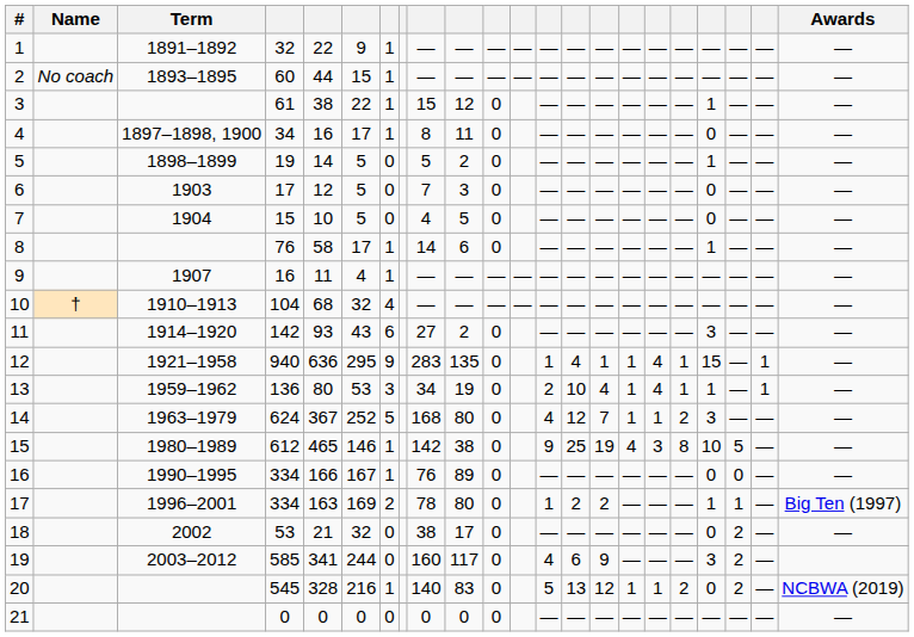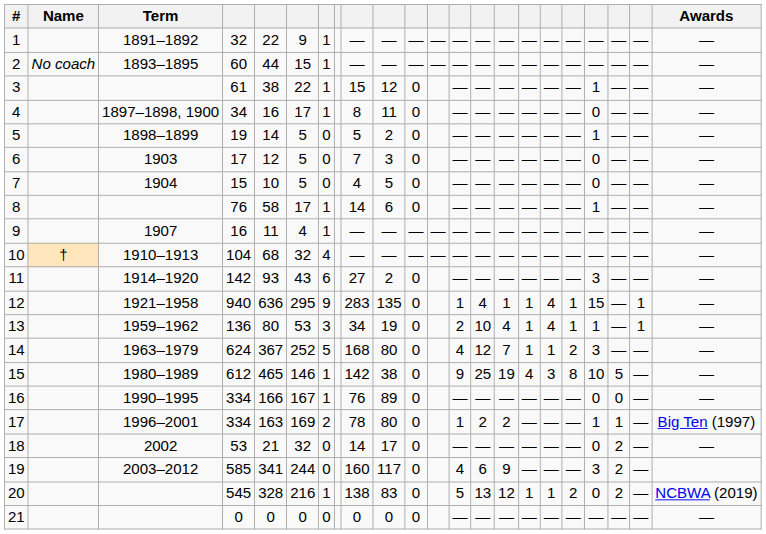 <table class="wikitable sortable" style="text-align:center;">
 <tr>
 <th scope="col">#</th>
 <th scope="col">Name</th>
 <th scope="col">Term</th>
 <th scope="col"></th>
 <th scope="col"></th>
 <th scope="col"></th>
 <th scope="col"></th>
 <th scope="col"></th>
 <th scope="col"></th>
 <th scope="col"></th>
 <th scope="col"></th>
 <th scope="col"></th>
 <th scope="col"></th>
 <th scope="col"></th>
 <th scope="col"></th>
 <th scope="col"></th>
 <th scope="col"></th>
 <th scope="col"></th>
 <th scope="col"></th>
 <th scope="col"></th>
 <th scope="col"></th>
 <th scope="col" class="unsortable">Awards</th>
 </tr>
 <tr>
 <td align="center">1</td>
 <td align="center"></td>
 <td align="center">1891–1892</td>
 <td align="center">32</td>
 <td align="center">22</td>
 <td align="center">9</td>
 <td align="center">1</td>
 <td align="center"></td>
 <td align="center">—</td>
 <td align="center">—</td>
 <td align="center">—</td>
 <td align="center">—</td>
 <td align="center">—</td>
 <td align="center">—</td>
 <td align="center">—</td>
 <td align="center">—</td>
 <td align="center">—</td>
 <td align="center">—</td>
 <td align="center">—</td>
 <td align="center">—</td>
 <td align="center">—</td>
 <td align="center">—</td>
 </tr>
 <tr>
 <td align="center">2</td>
 <td align="center"><em>No coach</em></td>
 <td align="center">1893–1895</td>
 <td align="center">60</td>
 <td align="center">44</td>
 <td align="center">15</td>
 <td align="center">1</td>
 <td align="center"></td>
 <td align="center">—</td>
 <td align="center">—</td>
 <td align="center">—</td>
 <td align="center">—</td>
 <td align="center">—</td>
 <td align="center">—</td>
 <td align="center">—</td>
 <td align="center">—</td>
 <td align="center">—</td>
 <td align="center">—</td>
 <td align="center">—</td>
 <td align="center">—</td>
 <td align="center">—</td>
 <td align="center">—</td>
 </tr>
 <tr>
 <td align="center">3</td>
 <td align="center"></td>
 <td align="center"></td>
 <td align="center">61</td>
 <td align="center">38</td>
 <td align="center">22</td>
 <td align="center">1</td>
 <td align="center"></td>
 <td align="center">15</td>
 <td align="center">12</td>
 <td align="center">0</td>
 <td align="center"></td>
 <td align="center">—</td>
 <td align="center">—</td>
 <td align="center">—</td>
 <td align="center">—</td>
 <td align="center">—</td>
 <td align="center">—</td>
 <td align="center">1</td>
 <td align="center">—</td>
 <td align="center">—</td>
 <td align="center">—</td>
 </tr>
 <tr>
 <td align="center">4</td>
 <td align="center"></td>
 <td align="center">1897–1898, 1900</td>
 <td align="center">34</td>
 <td align="center">16</td>
 <td align="center">17</td>
 <td align="center">1</td>
 <td align="center"></td>
 <td align="center">8</td>
 <td align="center">11</td>
 <td align="center">0</td>
 <td align="center"></td>
 <td align="center">—</td>
 <td align="center">—</td>
 <td align="center">—</td>
 <td align="center">—</td>
 <td align="center">—</td>
 <td align="center">—</td>
 <td align="center">0</td>
 <td align="center">—</td>
 <td align="center">—</td>
 <td align="center">—</td>
 </tr>
 <tr>
 <td align="center">5</td>
 <td align="center"></td>
 <td align="center">1898–1899</td>
 <td align="center">19</td>
 <td align="center">14</td>
 <td align="center">5</td>
 <td align="center">0</td>
 <td align="center"></td>
 <td align="center">5</td>
 <td align="center">2</td>
 <td align="center">0</td>
 <td align="center"></td>
 <td align="center">—</td>
 <td align="center">—</td>
 <td align="center">—</td>
 <td align="center">—</td>
 <td align="center">—</td>
 <td align="center">—</td>
 <td align="center">1</td>
 <td align="center">—</td>
 <td align="center">—</td>
 <td align="center">—</td>
 </tr>
 <tr>
 <td align="center">6</td>
 <td align="center"></td>
 <td align="center">1903</td>
 <td align="center">17</td>
 <td align="center">12</td>
 <td align="center">5</td>
 <td align="center">0</td>
 <td align="center"></td>
 <td align="center">7</td>
 <td align="center">3</td>
 <td align="center">0</td>
 <td align="center"></td>
 <td align="center">—</td>
 <td align="center">—</td>
 <td align="center">—</td>
 <td align="center">—</td>
 <td align="center">—</td>
 <td align="center">—</td>
 <td align="center">0</td>
 <td align="center">—</td>
 <td align="center">—</td>
 <td align="center">—</td>
 </tr>
 <tr>
 <td align="center">7</td>
 <td align="center"></td>
 <td align="center">1904</td>
 <td align="center">15</td>
 <td align="center">10</td>
 <td align="center">5</td>
 <td align="center">0</td>
 <td align="center"></td>
 <td align="center">4</td>
 <td align="center">5</td>
 <td align="center">0</td>
 <td align="center"></td>
 <td align="center">—</td>
 <td align="center">—</td>
 <td align="center">—</td>
 <td align="center">—</td>
 <td align="center">—</td>
 <td align="center">—</td>
 <td align="center">0</td>
 <td align="center">—</td>
 <td align="center">—</td>
 <td align="center">—</td>
 </tr>
 <tr>
 <td align="center">8</td>
 <td align="center"></td>
 <td align="center"></td>
 <td align="center">76</td>
 <td align="center">58</td>
 <td align="center">17</td>
 <td align="center">1</td>
 <td align="center"></td>
 <td align="center">14</td>
 <td align="center">6</td>
 <td align="center">0</td>
 <td align="center"></td>
 <td align="center">—</td>
 <td align="center">—</td>
 <td align="center">—</td>
 <td align="center">—</td>
 <td align="center">—</td>
 <td align="center">—</td>
 <td align="center">1</td>
 <td align="center">—</td>
 <td align="center">—</td>
 <td align="center">—</td>
 </tr>
 <tr>
 <td align="center">9</td>
 <td align="center"></td>
 <td align="center">1907</td>
 <td align="center">16</td>
 <td align="center">11</td>
 <td align="center">4</td>
 <td align="center">1</td>
 <td align="center"></td>
 <td align="center">—</td>
 <td align="center">—</td>
 <td align="center">—</td>
 <td align="center">—</td>
 <td align="center">—</td>
 <td align="center">—</td>
 <td align="center">—</td>
 <td align="center">—</td>
 <td align="center">—</td>
 <td align="center">—</td>
 <td align="center">—</td>
 <td align="center">—</td>
 <td align="center">—</td>
 <td align="center">—</td>
 </tr>
 <tr>
 <td align="center">10</td>
 <td bgcolor=#FFE6BD> †</td>
 <td align="center">1910–1913</td>
 <td align="center">104</td>
 <td align="center">68</td>
 <td align="center">32</td>
 <td align="center">4</td>
 <td align="center"></td>
 <td align="center">—</td>
 <td align="center">—</td>
 <td align="center">—</td>
 <td align="center">—</td>
 <td align="center">—</td>
 <td align="center">—</td>
 <td align="center">—</td>
 <td align="center">—</td>
 <td align="center">—</td>
 <td align="center">—</td>
 <td align="center">—</td>
 <td align="center">—</td>
 <td align="center">—</td>
 <td align="center">—</td>
 </tr>
 <tr>
 <td align="center">11</td>
 <td align="center"></td>
 <td align="center">1914–1920</td>
 <td align="center">142</td>
 <td align="center">93</td>
 <td align="center">43</td>
 <td align="center">6</td>
 <td align="center"></td>
 <td align="center">27</td>
 <td align="center">2</td>
 <td align="center">0</td>
 <td align="center"></td>
 <td align="center">—</td>
 <td align="center">—</td>
 <td align="center">—</td>
 <td align="center">—</td>
 <td align="center">—</td>
 <td align="center">—</td>
 <td align="center">3</td>
 <td align="center">—</td>
 <td align="center">—</td>
 <td align="center">—</td>
 </tr>
 <tr>
 <td align="center">12</td>
 <td align="center"></td>
 <td align="center">1921–1958</td>
 <td align="center">940</td>
 <td align="center">636</td>
 <td align="center">295</td>
 <td align="center">9</td>
 <td align="center"></td>
 <td align="center">283</td>
 <td align="center">135</td>
 <td align="center">0</td>
 <td align="center"></td>
 <td align="center">1</td>
 <td align="center">4</td>
 <td align="center">1</td>
 <td align="center">1</td>
 <td align="center">4</td>
 <td align="center">1</td>
 <td align="center">15</td>
 <td align="center">—</td>
 <td align="center">1</td>
 <td align="center">—</td>
 </tr>
 <tr>
 <td align="center">13</td>
 <td align="center"></td>
 <td align="center">1959–1962</td>
 <td align="center">136</td>
 <td align="center">80</td>
 <td align="center">53</td>
 <td align="center">3</td>
 <td align="center"></td>
 <td align="center">34</td>
 <td align="center">19</td>
 <td align="center">0</td>
 <td align="center"></td>
 <td align="center">2</td>
 <td align="center">10</td>
 <td align="center">4</td>
 <td align="center">1</td>
 <td align="center">4</td>
 <td align="center">1</td>
 <td align="center">1</td>
 <td align="center">—</td>
 <td align="center">1</td>
 <td align="center">—</td>
 </tr>
 <tr>
 <td align="center">14</td>
 <td align="center"></td>
 <td align="center">1963–1979</td>
 <td align="center">624</td>
 <td align="center">367</td>
 <td align="center">252</td>
 <td align="center">5</td>
 <td align="center"></td>
 <td align="center">168</td>
 <td align="center">80</td>
 <td align="center">0</td>
 <td align="center"></td>
 <td align="center">4</td>
 <td align="center">12</td>
 <td align="center">7</td>
 <td align="center">1</td>
 <td align="center">1</td>
 <td align="center">2</td>
 <td align="center">3</td>
 <td align="center">—</td>
 <td align="center">—</td>
 <td align="center">—</td>
 </tr>
 <tr>
 <td align="center">15</td>
 <td align="center"></td>
 <td align="center">1980–1989</td>
 <td align="center">612</td>
 <td align="center">465</td>
 <td align="center">146</td>
 <td align="center">1</td>
 <td align="center"></td>
 <td align="center">142</td>
 <td align="center">38</td>
 <td align="center">0</td>
 <td align="center"></td>
 <td align="center">9</td>
 <td align="center">25</td>
 <td align="center">19</td>
 <td align="center">4</td>
 <td align="center">3</td>
 <td align="center">8</td>
 <td align="center">10</td>
 <td align="center">5</td>
 <td align="center">—</td>
 <td align="center">—</td>
 </tr>
 <tr>
 <td align="center">16</td>
 <td align="center"></td>
 <td align="center">1990–1995</td>
 <td align="center">334</td>
 <td align="center">166</td>
 <td align="center">167</td>
 <td align="center">1</td>
 <td align="center"></td>
 <td align="center">76</td>
 <td align="center">89</td>
 <td align="center">0</td>
 <td align="center"></td>
 <td align="center">—</td>
 <td align="center">—</td>
 <td align="center">—</td>
 <td align="center">—</td>
 <td align="center">—</td>
 <td align="center">—</td>
 <td align="center">0</td>
 <td align="center">0</td>
 <td align="center">—</td>
 <td align="center">—</td>
 </tr>
 <tr>
 <td align="center">17</td>
 <td align="center"></td>
 <td align="center">1996–2001</td>
 <td align="center">334</td>
 <td align="center">163</td>
 <td align="center">169</td>
 <td align="center">2</td>
 <td align="center"></td>
 <td align="center">78</td>
 <td align="center">80</td>
 <td align="center">0</td>
 <td align="center"></td>
 <td align="center">1</td>
 <td align="center">2</td>
 <td align="center">2</td>
 <td align="center">—</td>
 <td align="center">—</td>
 <td align="center">—</td>
 <td align="center">1</td>
 <td align="center">1</td>
 <td align="center">—</td>
 <td align="center"><a href='#'>Big Ten</a> (1997)</td>
 </tr>
 <tr>
 <td align="center">18</td>
 <td align="center"></td>
 <td align="center">2002</td>
 <td align="center">53</td>
 <td align="center">21</td>
 <td align="center">32</td>
 <td align="center">0</td>
 <td align="center"></td>
-<td align="center">38</td>
+<td align="center">14</td>
 <td align="center">17</td>
 <td align="center">0</td>
 <td align="center"></td>
 <td align="center">—</td>
 <td align="center">—</td>
 <td align="center">—</td>
 <td align="center">—</td>
 <td align="center">—</td>
 <td align="center">—</td>
 <td align="center">0</td>
 <td align="center">2</td>
 <td align="center">—</td>
 <td align="center">—</td>
 </tr>
 <tr>
 <td align="center">19</td>
 <td align="center"></td>
 <td align="center">2003–2012</td>
 <td align="center">585</td>
 <td align="center">341</td>
 <td align="center">244</td>
 <td align="center">0</td>
 <td align="center"></td>
 <td align="center">160</td>
 <td align="center">117</td>
 <td align="center">0</td>
 <td align="center"></td>
 <td align="center">4</td>
 <td align="center">6</td>
 <td align="center">9</td>
 <td align="center">—</td>
 <td align="center">—</td>
 <td align="center">—</td>
 <td align="center">3</td>
 <td align="center">2</td>
 <td align="center">—</td>
 <td align="center"></td>
 </tr>
 <tr>
 <td align="center">20</td>
 <td align="center"></td>
 <td align="center"></td>
 <td align="center">545</td>
 <td align="center">328</td>
 <td align="center">216</td>
 <td align="center">1</td>
 <td align="center"></td>
-<td align="center">140</td>
+<td align="center">138</td>
 <td align="center">83</td>
 <td align="center">0</td>
 <td align="center"></td>
 <td align="center">5</td>
 <td align="center">13</td>
 <td align="center">12</td>
 <td align="center">1</td>
 <td align="center">1</td>
 <td align="center">2</td>
 <td align="center">0</td>
 <td align="center">2</td>
 <td align="center">—</td>
 <td align="center"><a href='#'>NCBWA</a> (2019)</td>
 </tr>
 <tr>
 <td align="center">21</td>
 <td align="center"></td>
 <td align="center"></td>
 <td align="center">0</td>
 <td align="center">0</td>
 <td align="center">0</td>
 <td align="center">0</td>
 <td align="center"></td>
 <td align="center">0</td>
 <td align="center">0</td>
 <td align="center">0</td>
 <td align="center"></td>
 <td align="center">—</td>
 <td align="center">—</td>
 <td align="center">—</td>
 <td align="center">—</td>
 <td align="center">—</td>
 <td align="center">—</td>
 <td align="center">—</td>
 <td align="center">—</td>
 <td align="center">—</td>
 <td align="center">—</td>
 </tr>
 </table>
